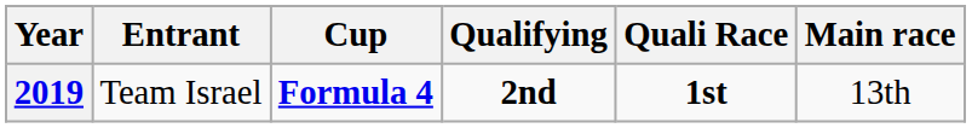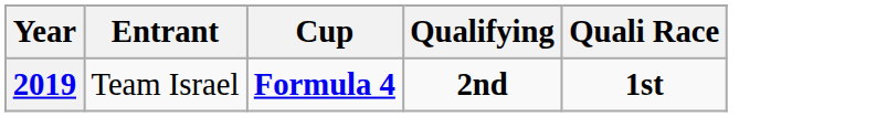 <table class="wikitable" style="text-align:center; font-size:90%">
 <tr>
 <th>Year</th>
 <th>Entrant</th>
 <th>Cup</th>
 <th>Qualifying</th>
 <th>Quali Race</th>
-<th>Main race</th>
 </tr>
 <tr>
 <th><a href='#'>2019</a></th>
 <td> Team Israel</td>
 <td><a href='#'><strong><span>Formula 4</span></strong></a></td>
 <td><strong>2nd</strong></td>
 <td><strong>1st</strong></td>
-<td>13th</td>
 </tr>
 </table>
